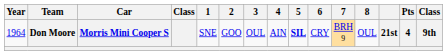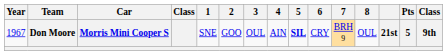 <table class="wikitable" style="text-align:center; font-size:85%">
 <tr>
 <th>Year</th>
 <th>Team</th>
 <th>Car</th>
 <th>Class</th>
 <th>1</th>
 <th>2</th>
 <th>3</th>
 <th>4</th>
 <th>5</th>
 <th>6</th>
 <th>7</th>
 <th>8</th>
 <th></th>
 <th>Pts</th>
 <th>Class</th>
 </tr>
 <tr>
-<td><a href='#'>1964</a></td>
+<td><a href='#'>1967</a></td>
 <th>Don Moore</th>
 <th><a href='#'>Morris Mini Cooper S</a></th>
 <th><span></span></th>
 <td><a href='#'>SNE</a></td>
 <td><a href='#'>GOO</a></td>
 <td><a href='#'>OUL</a></td>
 <td><a href='#'>AIN</a></td>
 <td><strong><a href='#'>SIL</a></strong></td>
 <td><a href='#'>CRY</a></td>
 <td style="background:#FFDF9F;"><a href='#'>BRH</a><br><small>9</small></td>
 <td><a href='#'>OUL</a></td>
 <th>21st</th>
-<th>4</th>
+<th>5</th>
 <th>9th</th>
 </tr>
 <tr>
 <th colspan="15"></th>
 </tr>
 </table>
